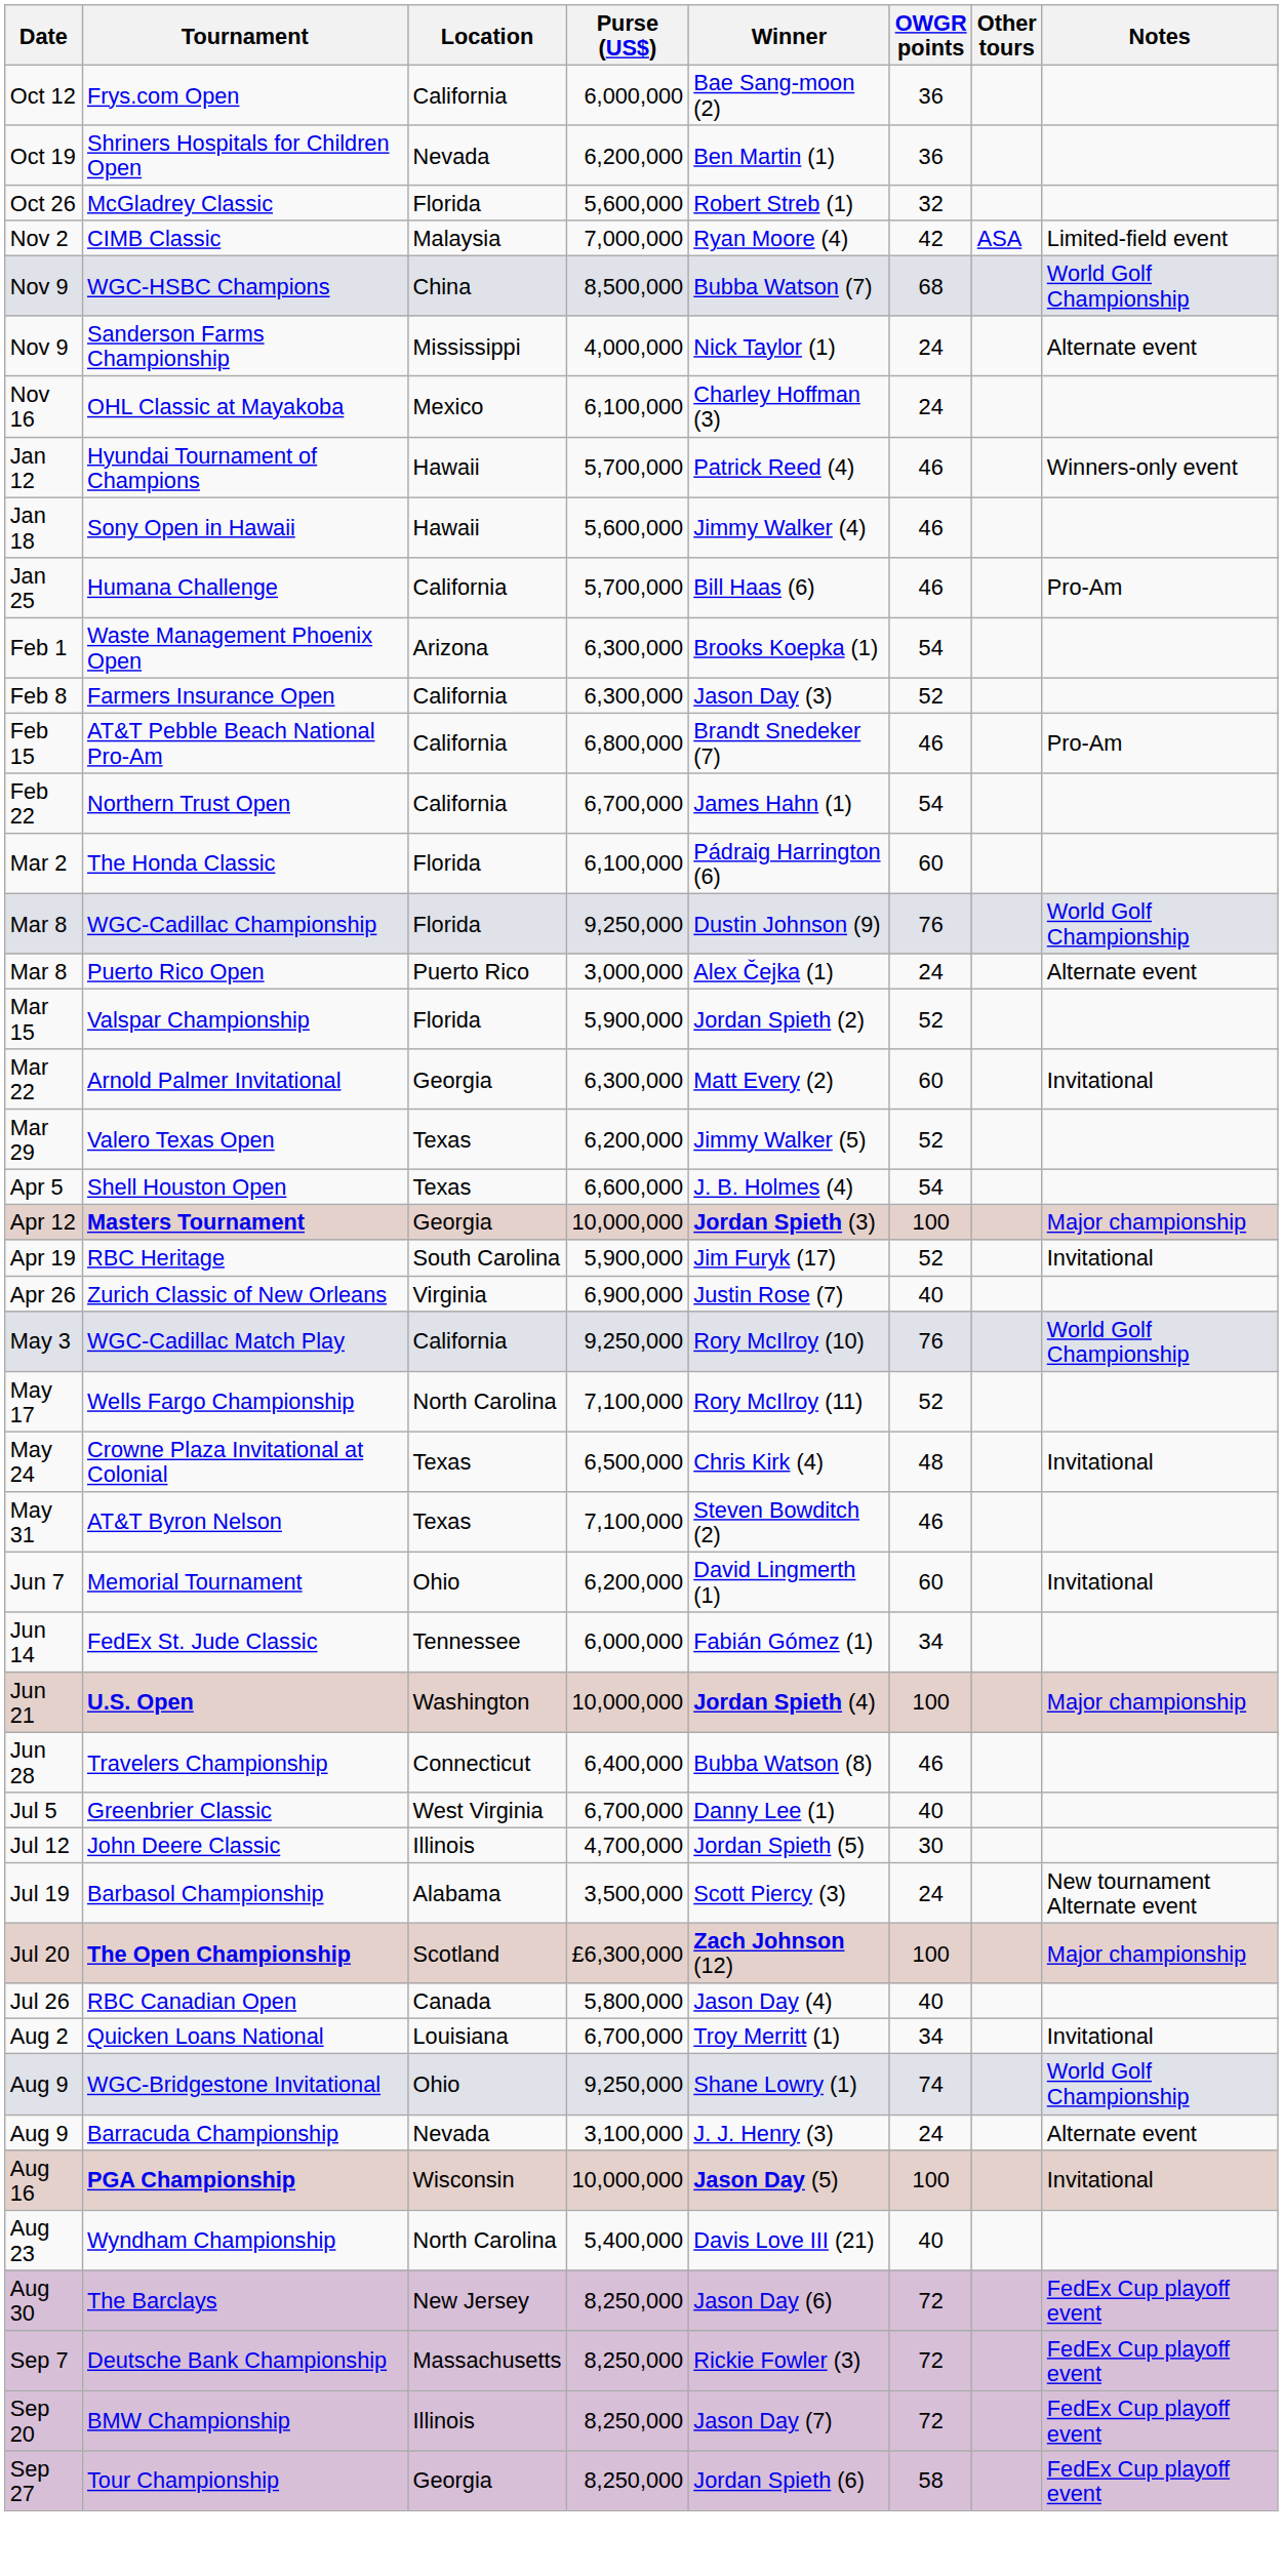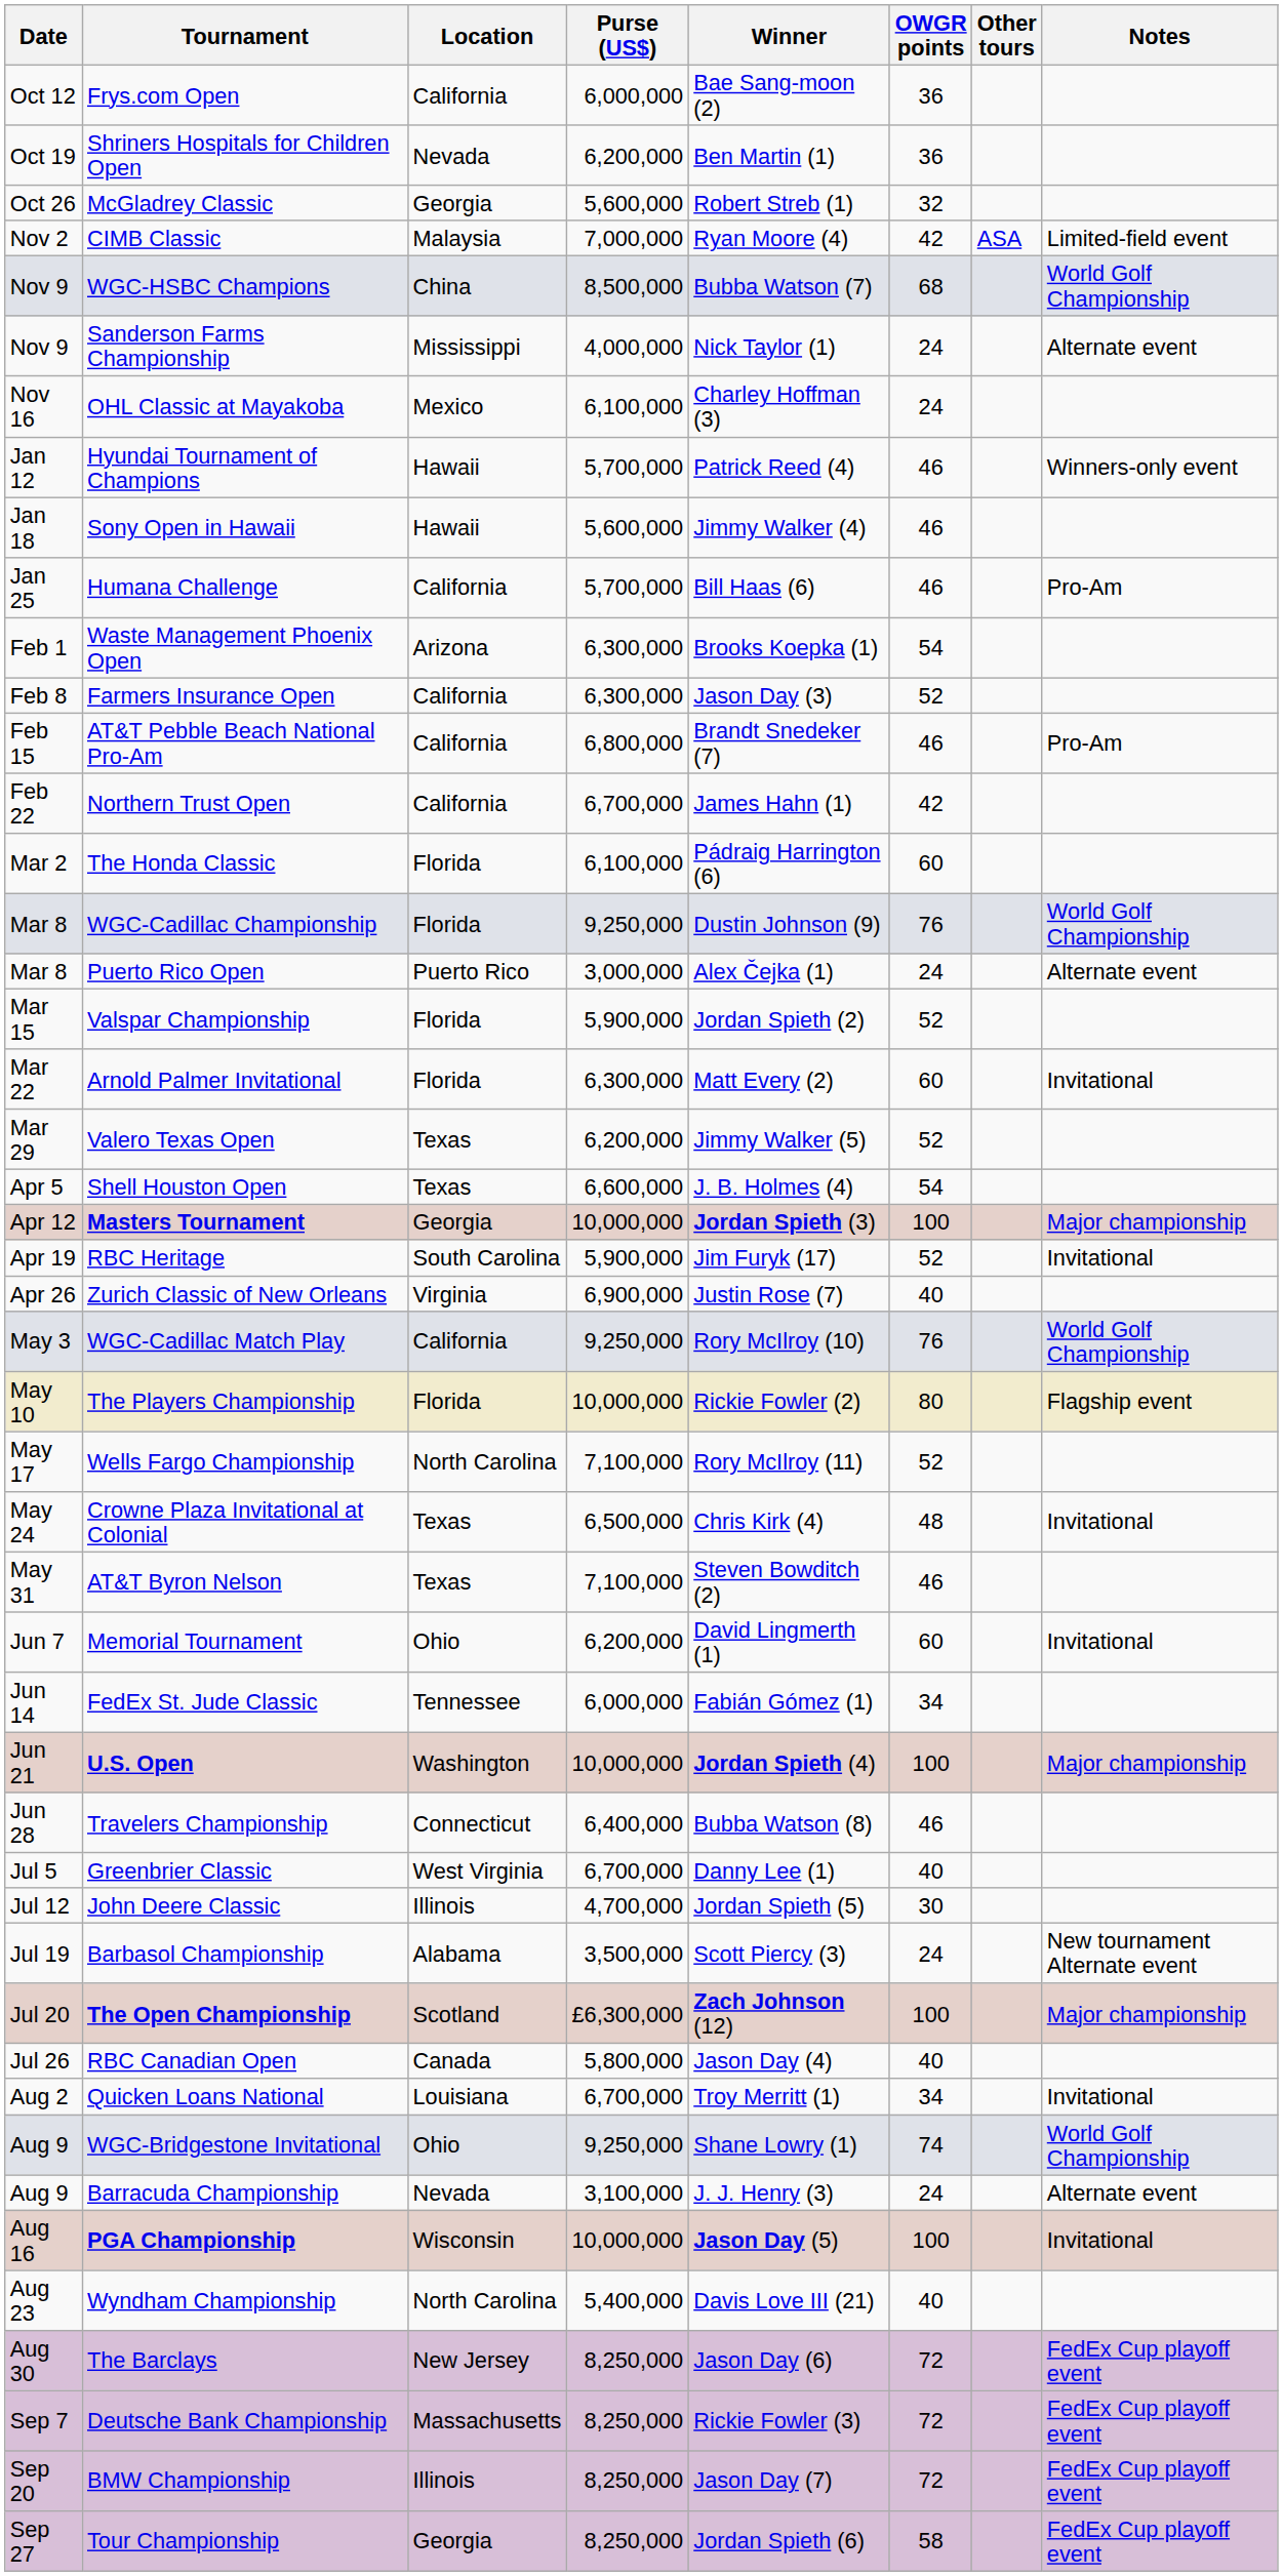 <table class="wikitable" style="font-size:95%">
 <tr>
 <th>Date</th>
 <th>Tournament</th>
 <th>Location</th>
 <th>Purse<br>(<a href='#'>US$</a>)</th>
 <th>Winner</th>
 <th><a href='#'>OWGR</a><br>points</th>
 <th>Other<br>tours</th>
 <th>Notes</th>
 </tr>
 <tr>
 <td>Oct 12</td>
 <td><a href='#'>Frys.com Open</a></td>
 <td>California</td>
 <td align="right">6,000,000</td>
 <td> <a href='#'>Bae Sang-moon</a> (2)</td>
 <td align=center>36</td>
 <td></td>
 <td></td>
 </tr>
 <tr>
 <td>Oct 19</td>
 <td><a href='#'>Shriners Hospitals for Children Open</a></td>
 <td>Nevada</td>
 <td align="right">6,200,000</td>
 <td> <a href='#'>Ben Martin</a> (1)</td>
 <td align=center>36</td>
 <td></td>
 <td></td>
 </tr>
 <tr>
 <td>Oct 26</td>
 <td><a href='#'>McGladrey Classic</a></td>
-<td>Florida</td>
+<td>Georgia</td>
 <td align="right">5,600,000</td>
 <td> <a href='#'>Robert Streb</a> (1)</td>
 <td align=center>32</td>
 <td></td>
 <td></td>
 </tr>
 <tr>
 <td>Nov 2</td>
 <td><a href='#'>CIMB Classic</a></td>
 <td>Malaysia</td>
 <td align="right">7,000,000</td>
 <td> <a href='#'>Ryan Moore</a> (4)</td>
 <td align=center>42</td>
 <td><a href='#'>ASA</a></td>
 <td>Limited-field event</td>
 </tr>
 <tr style="background:#dfe2e9;">
 <td>Nov 9</td>
 <td><a href='#'>WGC-HSBC Champions</a></td>
 <td>China</td>
 <td align="right">8,500,000</td>
 <td> <a href='#'>Bubba Watson</a> (7)</td>
 <td align=center>68</td>
 <td></td>
 <td><a href='#'>World Golf Championship</a></td>
 </tr>
 <tr>
 <td>Nov 9</td>
 <td><a href='#'>Sanderson Farms Championship</a></td>
 <td>Mississippi</td>
 <td align="right">4,000,000</td>
 <td> <a href='#'>Nick Taylor</a> (1)</td>
 <td align=center>24</td>
 <td></td>
 <td>Alternate event</td>
 </tr>
 <tr>
 <td>Nov 16</td>
 <td><a href='#'>OHL Classic at Mayakoba</a></td>
 <td>Mexico</td>
 <td align="right">6,100,000</td>
 <td> <a href='#'>Charley Hoffman</a> (3)</td>
 <td align=center>24</td>
 <td></td>
 <td></td>
 </tr>
 <tr>
 <td>Jan 12</td>
 <td><a href='#'>Hyundai Tournament of Champions</a></td>
 <td>Hawaii</td>
 <td align="right">5,700,000</td>
 <td> <a href='#'>Patrick Reed</a> (4)</td>
 <td align=center>46</td>
 <td></td>
 <td>Winners-only event</td>
 </tr>
 <tr>
 <td>Jan 18</td>
 <td><a href='#'>Sony Open in Hawaii</a></td>
 <td>Hawaii</td>
 <td align="right">5,600,000</td>
 <td> <a href='#'>Jimmy Walker</a> (4)</td>
 <td align=center>46</td>
 <td></td>
 <td></td>
 </tr>
 <tr>
 <td>Jan 25</td>
 <td><a href='#'>Humana Challenge</a></td>
 <td>California</td>
 <td align="right">5,700,000</td>
 <td> <a href='#'>Bill Haas</a> (6)</td>
 <td align=center>46</td>
 <td></td>
 <td>Pro-Am</td>
 </tr>
 <tr>
 <td>Feb 1</td>
 <td><a href='#'>Waste Management Phoenix Open</a></td>
 <td>Arizona</td>
 <td align="right">6,300,000</td>
 <td> <a href='#'>Brooks Koepka</a> (1)</td>
 <td align=center>54</td>
 <td></td>
 <td></td>
 </tr>
 <tr>
 <td>Feb 8</td>
 <td><a href='#'>Farmers Insurance Open</a></td>
 <td>California</td>
 <td align="right">6,300,000</td>
 <td> <a href='#'>Jason Day</a> (3)</td>
 <td align=center>52</td>
 <td></td>
 <td></td>
 </tr>
 <tr>
 <td>Feb 15</td>
 <td><a href='#'>AT&T Pebble Beach National Pro-Am</a></td>
 <td>California</td>
 <td align="right">6,800,000</td>
 <td> <a href='#'>Brandt Snedeker</a> (7)</td>
 <td align=center>46</td>
 <td></td>
 <td>Pro-Am</td>
 </tr>
 <tr>
 <td>Feb 22</td>
 <td><a href='#'>Northern Trust Open</a></td>
 <td>California</td>
 <td align="right">6,700,000</td>
 <td> <a href='#'>James Hahn</a> (1)</td>
-<td align=center>54</td>
+<td align=center>42</td>
 <td></td>
 <td></td>
 </tr>
 <tr>
 <td>Mar 2</td>
 <td><a href='#'>The Honda Classic</a></td>
 <td>Florida</td>
 <td align="right">6,100,000</td>
 <td> <a href='#'>Pádraig Harrington</a> (6)</td>
 <td align=center>60</td>
 <td></td>
 <td></td>
 </tr>
 <tr style="background:#dfe2e9;">
 <td>Mar 8</td>
 <td><a href='#'>WGC-Cadillac Championship</a></td>
 <td>Florida</td>
 <td align="right">9,250,000</td>
 <td> <a href='#'>Dustin Johnson</a> (9)</td>
 <td align=center>76</td>
 <td></td>
 <td><a href='#'>World Golf Championship</a></td>
 </tr>
 <tr>
 <td>Mar 8</td>
 <td><a href='#'>Puerto Rico Open</a></td>
 <td>Puerto Rico</td>
 <td align="right">3,000,000</td>
 <td> <a href='#'>Alex Čejka</a> (1)</td>
 <td align=center>24</td>
 <td></td>
 <td>Alternate event</td>
 </tr>
 <tr>
 <td>Mar 15</td>
 <td><a href='#'>Valspar Championship</a></td>
 <td>Florida</td>
 <td align="right">5,900,000</td>
 <td> <a href='#'>Jordan Spieth</a> (2)</td>
 <td align=center>52</td>
 <td></td>
 <td></td>
 </tr>
 <tr>
 <td>Mar 22</td>
 <td><a href='#'>Arnold Palmer Invitational</a></td>
-<td>Georgia</td>
+<td>Florida</td>
 <td align="right">6,300,000</td>
 <td> <a href='#'>Matt Every</a> (2)</td>
 <td align=center>60</td>
 <td></td>
 <td>Invitational</td>
 </tr>
 <tr>
 <td>Mar 29</td>
 <td><a href='#'>Valero Texas Open</a></td>
 <td>Texas</td>
 <td align="right">6,200,000</td>
 <td> <a href='#'>Jimmy Walker</a> (5)</td>
 <td align=center>52</td>
 <td></td>
 <td></td>
 </tr>
 <tr>
 <td>Apr 5</td>
 <td><a href='#'>Shell Houston Open</a></td>
 <td>Texas</td>
 <td align="right">6,600,000</td>
 <td> <a href='#'>J. B. Holmes</a> (4)</td>
 <td align=center>54</td>
 <td></td>
 <td></td>
 </tr>
 <tr style="background:#e5d1cb;">
 <td>Apr 12</td>
 <td><strong><a href='#'>Masters Tournament</a></strong></td>
 <td>Georgia</td>
 <td align="right">10,000,000</td>
 <td> <strong><a href='#'>Jordan Spieth</a></strong> (3)</td>
 <td align=center>100</td>
 <td></td>
 <td><a href='#'>Major championship</a></td>
 </tr>
 <tr>
 <td>Apr 19</td>
 <td><a href='#'>RBC Heritage</a></td>
 <td>South Carolina</td>
 <td align="right">5,900,000</td>
 <td> <a href='#'>Jim Furyk</a> (17)</td>
 <td align=center>52</td>
 <td></td>
 <td>Invitational</td>
 </tr>
 <tr>
 <td>Apr 26</td>
 <td><a href='#'>Zurich Classic of New Orleans</a></td>
 <td>Virginia</td>
 <td align="right">6,900,000</td>
 <td> <a href='#'>Justin Rose</a> (7)</td>
 <td align=center>40</td>
 <td></td>
 <td></td>
 </tr>
 <tr style="background:#dfe2e9;">
 <td>May 3</td>
 <td><a href='#'>WGC-Cadillac Match Play</a></td>
 <td>California</td>
 <td align="right">9,250,000</td>
 <td> <a href='#'>Rory McIlroy</a> (10)</td>
 <td align=center>76</td>
 <td></td>
 <td><a href='#'>World Golf Championship</a></td>
+</tr>
+<tr style="background:#f2ecce;">
+<td>May 10</td>
+<td><a href='#'>The Players Championship</a></td>
+<td>Florida</td>
+<td align="right">10,000,000</td>
+<td> <a href='#'>Rickie Fowler</a> (2)</td>
+<td align=center>80</td>
+<td></td>
+<td>Flagship event</td>
 </tr>
 <tr>
 <td>May 17</td>
 <td><a href='#'>Wells Fargo Championship</a></td>
 <td>North Carolina</td>
 <td align="right">7,100,000</td>
 <td> <a href='#'>Rory McIlroy</a> (11)</td>
 <td align=center>52</td>
 <td></td>
 <td></td>
 </tr>
 <tr>
 <td>May 24</td>
 <td><a href='#'>Crowne Plaza Invitational at Colonial</a></td>
 <td>Texas</td>
 <td align="right">6,500,000</td>
 <td> <a href='#'>Chris Kirk</a> (4)</td>
 <td align=center>48</td>
 <td></td>
 <td>Invitational</td>
 </tr>
 <tr>
 <td>May 31</td>
 <td><a href='#'>AT&T Byron Nelson</a></td>
 <td>Texas</td>
 <td align="right">7,100,000</td>
 <td> <a href='#'>Steven Bowditch</a> (2)</td>
 <td align=center>46</td>
 <td></td>
 <td></td>
 </tr>
 <tr>
 <td>Jun 7</td>
 <td><a href='#'>Memorial Tournament</a></td>
 <td>Ohio</td>
 <td align="right">6,200,000</td>
 <td> <a href='#'>David Lingmerth</a> (1)</td>
 <td align=center>60</td>
 <td></td>
 <td>Invitational</td>
 </tr>
 <tr>
 <td>Jun 14</td>
 <td><a href='#'>FedEx St. Jude Classic</a></td>
 <td>Tennessee</td>
 <td align="right">6,000,000</td>
 <td> <a href='#'>Fabián Gómez</a> (1)</td>
 <td align=center>34</td>
 <td></td>
 <td></td>
 </tr>
 <tr style="background:#e5d1cb;">
 <td>Jun 21</td>
 <td><strong><a href='#'>U.S. Open</a></strong></td>
 <td>Washington</td>
 <td align="right">10,000,000</td>
 <td> <strong><a href='#'>Jordan Spieth</a></strong> (4)</td>
 <td align=center>100</td>
 <td></td>
 <td><a href='#'>Major championship</a></td>
 </tr>
 <tr>
 <td>Jun 28</td>
 <td><a href='#'>Travelers Championship</a></td>
 <td>Connecticut</td>
 <td align="right">6,400,000</td>
 <td> <a href='#'>Bubba Watson</a> (8)</td>
 <td align=center>46</td>
 <td></td>
 <td></td>
 </tr>
 <tr>
 <td>Jul 5</td>
 <td><a href='#'>Greenbrier Classic</a></td>
 <td>West Virginia</td>
 <td align="right">6,700,000</td>
 <td> <a href='#'>Danny Lee</a> (1)</td>
 <td align=center>40</td>
 <td></td>
 <td></td>
 </tr>
 <tr>
 <td>Jul 12</td>
 <td><a href='#'>John Deere Classic</a></td>
 <td>Illinois</td>
 <td align="right">4,700,000</td>
 <td> <a href='#'>Jordan Spieth</a> (5)</td>
 <td align=center>30</td>
 <td></td>
 <td></td>
 </tr>
 <tr>
 <td>Jul 19</td>
 <td><a href='#'>Barbasol Championship</a></td>
 <td>Alabama</td>
 <td align="right">3,500,000</td>
 <td> <a href='#'>Scott Piercy</a> (3)</td>
 <td align=center>24</td>
 <td></td>
 <td>New tournament<br>Alternate event</td>
 </tr>
 <tr style="background:#e5d1cb;">
 <td>Jul 20</td>
 <td><strong><a href='#'>The Open Championship</a></strong></td>
 <td>Scotland</td>
 <td align=right>£6,300,000</td>
 <td> <strong><a href='#'>Zach Johnson</a></strong> (12)</td>
 <td align=center>100</td>
 <td></td>
 <td><a href='#'>Major championship</a></td>
 </tr>
 <tr>
 <td>Jul 26</td>
 <td><a href='#'>RBC Canadian Open</a></td>
 <td>Canada</td>
 <td align="right">5,800,000</td>
 <td> <a href='#'>Jason Day</a> (4)</td>
 <td align=center>40</td>
 <td></td>
 <td></td>
 </tr>
 <tr>
 <td>Aug 2</td>
 <td><a href='#'>Quicken Loans National</a></td>
 <td>Louisiana</td>
 <td align="right">6,700,000</td>
 <td> <a href='#'>Troy Merritt</a> (1)</td>
 <td align=center>34</td>
 <td></td>
 <td>Invitational</td>
 </tr>
 <tr style="background:#dfe2e9;">
 <td>Aug 9</td>
 <td><a href='#'>WGC-Bridgestone Invitational</a></td>
 <td>Ohio</td>
 <td align="right">9,250,000</td>
 <td> <a href='#'>Shane Lowry</a> (1)</td>
 <td align=center>74</td>
 <td></td>
 <td><a href='#'>World Golf Championship</a></td>
 </tr>
 <tr>
 <td>Aug 9</td>
 <td><a href='#'>Barracuda Championship</a></td>
 <td>Nevada</td>
 <td align="right">3,100,000</td>
 <td> <a href='#'>J. J. Henry</a> (3)</td>
 <td align=center>24</td>
 <td></td>
 <td>Alternate event</td>
 </tr>
 <tr style="background:#e5d1cb;">
 <td>Aug 16</td>
 <td><strong><a href='#'>PGA Championship</a></strong></td>
 <td>Wisconsin</td>
 <td align="right">10,000,000</td>
 <td> <strong><a href='#'>Jason Day</a></strong> (5)</td>
 <td align=center>100</td>
 <td></td>
 <td>Invitational</td>
 </tr>
 <tr>
 <td>Aug 23</td>
 <td><a href='#'>Wyndham Championship</a></td>
 <td>North Carolina</td>
 <td align="right">5,400,000</td>
 <td> <a href='#'>Davis Love III</a> (21)</td>
 <td align=center>40</td>
 <td></td>
 <td></td>
 </tr>
 <tr style="background:thistle;">
 <td>Aug 30</td>
 <td><a href='#'>The Barclays</a></td>
 <td>New Jersey</td>
 <td align="right">8,250,000</td>
 <td> <a href='#'>Jason Day</a> (6)</td>
 <td align=center>72</td>
 <td></td>
 <td><a href='#'>FedEx Cup playoff event</a></td>
 </tr>
 <tr style="background:thistle;">
 <td>Sep 7</td>
 <td><a href='#'>Deutsche Bank Championship</a></td>
 <td>Massachusetts</td>
 <td align="right">8,250,000</td>
 <td> <a href='#'>Rickie Fowler</a> (3)</td>
 <td align=center>72</td>
 <td></td>
 <td><a href='#'>FedEx Cup playoff event</a></td>
 </tr>
 <tr style="background:thistle;">
 <td>Sep 20</td>
 <td><a href='#'>BMW Championship</a></td>
 <td>Illinois</td>
 <td align="right">8,250,000</td>
 <td> <a href='#'>Jason Day</a> (7)</td>
 <td align=center>72</td>
 <td></td>
 <td><a href='#'>FedEx Cup playoff event</a></td>
 </tr>
 <tr style="background:thistle;">
 <td>Sep 27</td>
 <td><a href='#'>Tour Championship</a></td>
 <td>Georgia</td>
 <td align="right">8,250,000</td>
 <td> <a href='#'>Jordan Spieth</a> (6)</td>
 <td align=center>58</td>
 <td></td>
 <td><a href='#'>FedEx Cup playoff event</a></td>
 </tr>
 </table>
